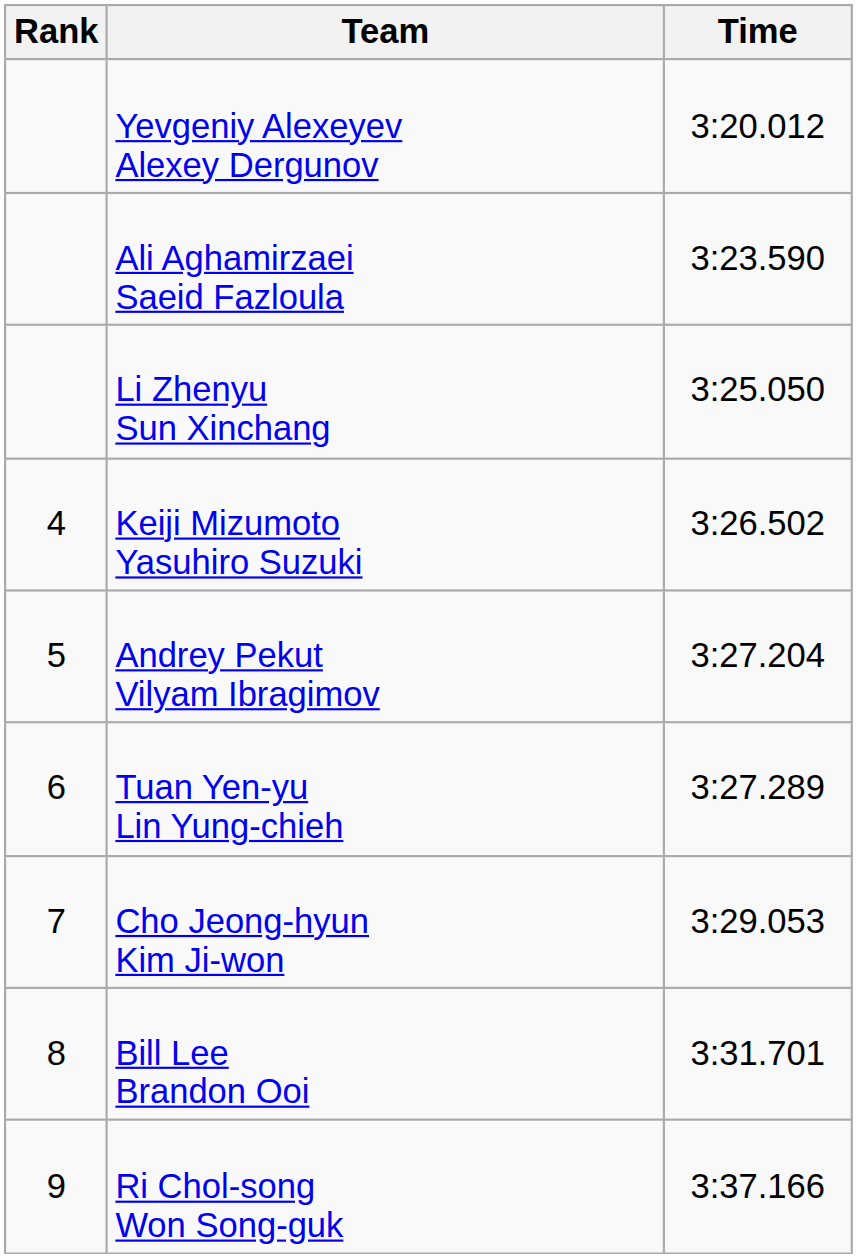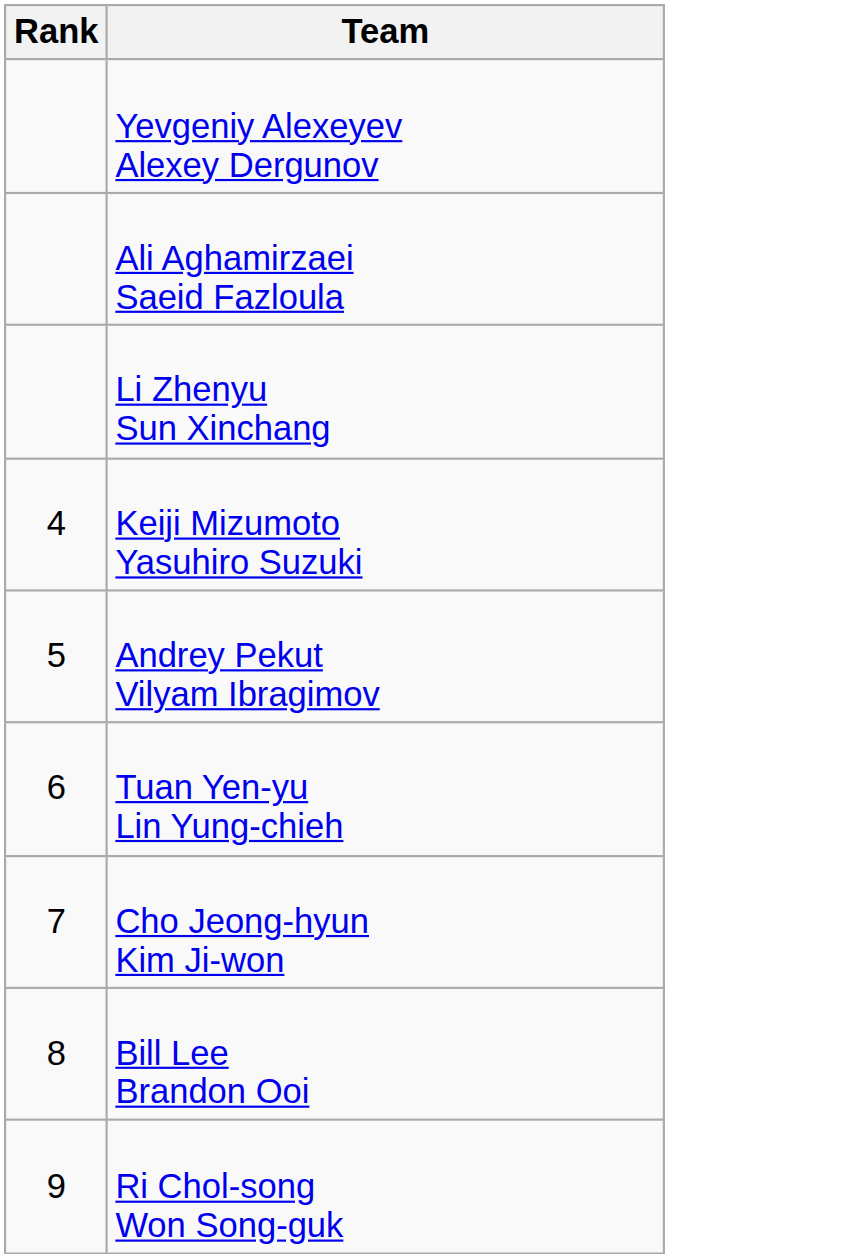 <table class=wikitable style="text-align:center">
 <tr>
 <th width=40>Rank</th>
 <th width=250>Team</th>
-<th width=80>Time</th>
 </tr>
 <tr>
 <td></td>
 <td align=left><br><a href='#'>Yevgeniy Alexeyev</a><br><a href='#'>Alexey Dergunov</a></td>
-<td>3:20.012</td>
 </tr>
 <tr>
 <td></td>
 <td align=left><br><a href='#'>Ali Aghamirzaei</a><br><a href='#'>Saeid Fazloula</a></td>
-<td>3:23.590</td>
 </tr>
 <tr>
 <td></td>
 <td align=left><br><a href='#'>Li Zhenyu</a><br><a href='#'>Sun Xinchang</a></td>
-<td>3:25.050</td>
 </tr>
 <tr>
 <td>4</td>
 <td align=left><br><a href='#'>Keiji Mizumoto</a><br><a href='#'>Yasuhiro Suzuki</a></td>
-<td>3:26.502</td>
 </tr>
 <tr>
 <td>5</td>
 <td align=left><br><a href='#'>Andrey Pekut</a><br><a href='#'>Vilyam Ibragimov</a></td>
-<td>3:27.204</td>
 </tr>
 <tr>
 <td>6</td>
 <td align=left><br><a href='#'>Tuan Yen-yu</a><br><a href='#'>Lin Yung-chieh</a></td>
-<td>3:27.289</td>
 </tr>
 <tr>
 <td>7</td>
 <td align=left><br><a href='#'>Cho Jeong-hyun</a><br><a href='#'>Kim Ji-won</a></td>
-<td>3:29.053</td>
 </tr>
 <tr>
 <td>8</td>
 <td align=left><br><a href='#'>Bill Lee</a><br><a href='#'>Brandon Ooi</a></td>
-<td>3:31.701</td>
 </tr>
 <tr>
 <td>9</td>
 <td align=left><br><a href='#'>Ri Chol-song</a><br><a href='#'>Won Song-guk</a></td>
-<td>3:37.166</td>
 </tr>
 </table>
